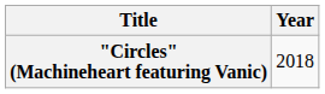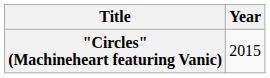 <table class="wikitable plainrowheaders" style="text-align:center;">
 <tr>
 <th scope="col">Title</th>
 <th scope="col">Year</th>
 </tr>
 <tr>
 <th scope="row">"Circles"<br><span>(Machineheart featuring Vanic)</span></th>
-<td>2018</td>
+<td>2015</td>
 </tr>
 </table>
